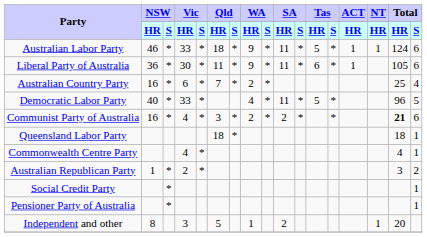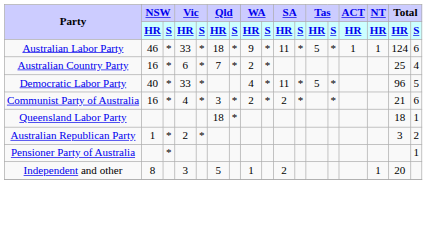 <table class="wikitable" style="text-align:center">
 <tr>
 <th rowspan="2" style="background:#ccf;">Party</th>
 <th colspan="2" style="background:#ccf;"><a href='#'>NSW</a></th>
 <th colspan="2" style="background:#ccf;"><a href='#'>Vic</a></th>
 <th colspan="2" style="background:#ccf;"><a href='#'>Qld</a></th>
 <th colspan="2" style="background:#ccf;"><a href='#'>WA</a></th>
 <th colspan="2" style="background:#ccf;"><a href='#'>SA</a></th>
 <th colspan="2" style="background:#ccf;"><a href='#'>Tas</a></th>
 <th style="background:#ccf;"><a href='#'>ACT</a></th>
 <th style="background:#ccf;"><a href='#'>NT</a></th>
 <th colspan="2" style="background:#ccf;">Total</th>
 </tr>
 <tr>
 <th style="background:#ccffff;"><a href='#'>HR</a></th>
 <th style="background:#ccffff;"><a href='#'>S</a></th>
 <th style="background:#ccffff;"><a href='#'>HR</a></th>
 <th style="background:#ccffff;"><a href='#'>S</a></th>
 <th style="background:#ccffff;"><a href='#'>HR</a></th>
 <th style="background:#ccffff;"><a href='#'>S</a></th>
 <th style="background:#ccffff;"><a href='#'>HR</a></th>
 <th style="background:#ccffff;"><a href='#'>S</a></th>
 <th style="background:#ccffff;"><a href='#'>HR</a></th>
 <th style="background:#ccffff;"><a href='#'>S</a></th>
 <th style="background:#ccffff;"><a href='#'>HR</a></th>
 <th style="background:#ccffff;"><a href='#'>S</a></th>
 <th style="background:#ccffff;"><a href='#'>HR</a></th>
 <th style="background:#ccffff;"><a href='#'>HR</a></th>
 <th style="background:#ccffff;"><a href='#'>HR</a></th>
 <th style="background:#ccffff;"><a href='#'>S</a></th>
 </tr>
 <tr>
 <td style="font-size:100%;"><a href='#'>Australian Labor Party</a></td>
 <td>46</td>
 <td>*</td>
 <td>33</td>
 <td>*</td>
 <td>18</td>
 <td>*</td>
 <td>9</td>
 <td>*</td>
 <td>11</td>
 <td>*</td>
 <td>5</td>
 <td>*</td>
 <td>1</td>
 <td>1</td>
 <td>124</td>
-<td>6</td>
-</tr>
-<tr>
-<td style="font-size:100%;"><a href='#'>Liberal Party of Australia</a></td>
-<td>36</td>
-<td>*</td>
-<td>30</td>
-<td>*</td>
-<td>11</td>
-<td>*</td>
-<td>9</td>
-<td>*</td>
-<td>11</td>
-<td>*</td>
-<td>6</td>
-<td>*</td>
-<td>1</td>
-<td></td>
-<td>105</td>
 <td>6</td>
 </tr>
 <tr>
 <td style="font-size:100%;"><a href='#'>Australian Country Party</a></td>
 <td>16</td>
 <td>*</td>
 <td>6</td>
 <td>*</td>
 <td>7</td>
 <td>*</td>
 <td>2</td>
 <td>*</td>
 <td></td>
 <td></td>
 <td></td>
 <td></td>
 <td></td>
 <td></td>
 <td>25</td>
 <td>4</td>
 </tr>
 <tr>
 <td style="font-size:100%;"><a href='#'>Democratic Labor Party</a></td>
 <td>40</td>
 <td>*</td>
 <td>33</td>
 <td>*</td>
 <td></td>
 <td></td>
 <td>4</td>
 <td>*</td>
 <td>11</td>
 <td>*</td>
 <td>5</td>
 <td>*</td>
 <td></td>
 <td></td>
 <td>96</td>
 <td>5</td>
 </tr>
 <tr>
 <td style="font-size:100%;"><a href='#'>Communist Party of Australia</a></td>
 <td>16</td>
 <td>*</td>
 <td>4</td>
 <td>*</td>
 <td>3</td>
 <td>*</td>
 <td>2</td>
 <td>*</td>
 <td>2</td>
 <td>*</td>
 <td></td>
 <td>*</td>
 <td></td>
 <td></td>
-<td><strong>21</strong></td>
+<td>21</td>
 <td>6</td>
 </tr>
 <tr>
 <td style="font-size:100%;"><a href='#'>Queensland Labor Party</a></td>
 <td></td>
 <td></td>
 <td></td>
 <td></td>
 <td>18</td>
 <td>*</td>
 <td></td>
 <td></td>
 <td></td>
 <td></td>
 <td></td>
 <td></td>
 <td></td>
 <td></td>
 <td>18</td>
 <td>1</td>
 </tr>
 <tr>
-<td style="font-size:100%;"><a href='#'>Commonwealth Centre Party</a></td>
-<td></td>
-<td></td>
-<td>4</td>
-<td>*</td>
-<td></td>
-<td></td>
-<td></td>
-<td></td>
-<td></td>
-<td></td>
-<td></td>
-<td></td>
-<td></td>
-<td></td>
-<td>4</td>
-<td>1</td>
-</tr>
-<tr>
 <td style="font-size:100%;"><a href='#'>Australian Republican Party</a></td>
 <td>1</td>
 <td>*</td>
 <td>2</td>
 <td>*</td>
 <td></td>
 <td></td>
 <td></td>
 <td></td>
 <td></td>
 <td></td>
 <td></td>
 <td></td>
 <td></td>
 <td></td>
 <td>3</td>
 <td>2</td>
-</tr>
-<tr>
-<td style="font-size:100%;"><a href='#'>Social Credit Party</a></td>
-<td></td>
-<td>*</td>
-<td></td>
-<td></td>
-<td></td>
-<td></td>
-<td></td>
-<td></td>
-<td></td>
-<td></td>
-<td></td>
-<td></td>
-<td></td>
-<td></td>
-<td></td>
-<td>1</td>
 </tr>
 <tr>
 <td style="font-size:100%;"><a href='#'>Pensioner Party of Australia</a></td>
 <td></td>
 <td>*</td>
 <td></td>
 <td></td>
 <td></td>
 <td></td>
 <td></td>
 <td></td>
 <td></td>
 <td></td>
 <td></td>
 <td></td>
 <td></td>
 <td></td>
 <td></td>
 <td>1</td>
 </tr>
 <tr>
 <td style="font-size:100%;"><a href='#'>Independent</a> and other</td>
 <td>8</td>
 <td></td>
 <td>3</td>
 <td></td>
 <td>5</td>
 <td></td>
 <td>1</td>
 <td></td>
 <td>2</td>
 <td></td>
 <td></td>
 <td></td>
 <td></td>
 <td>1</td>
 <td>20</td>
 <td></td>
 </tr>
 <tr>
 </tr>
 </table>
